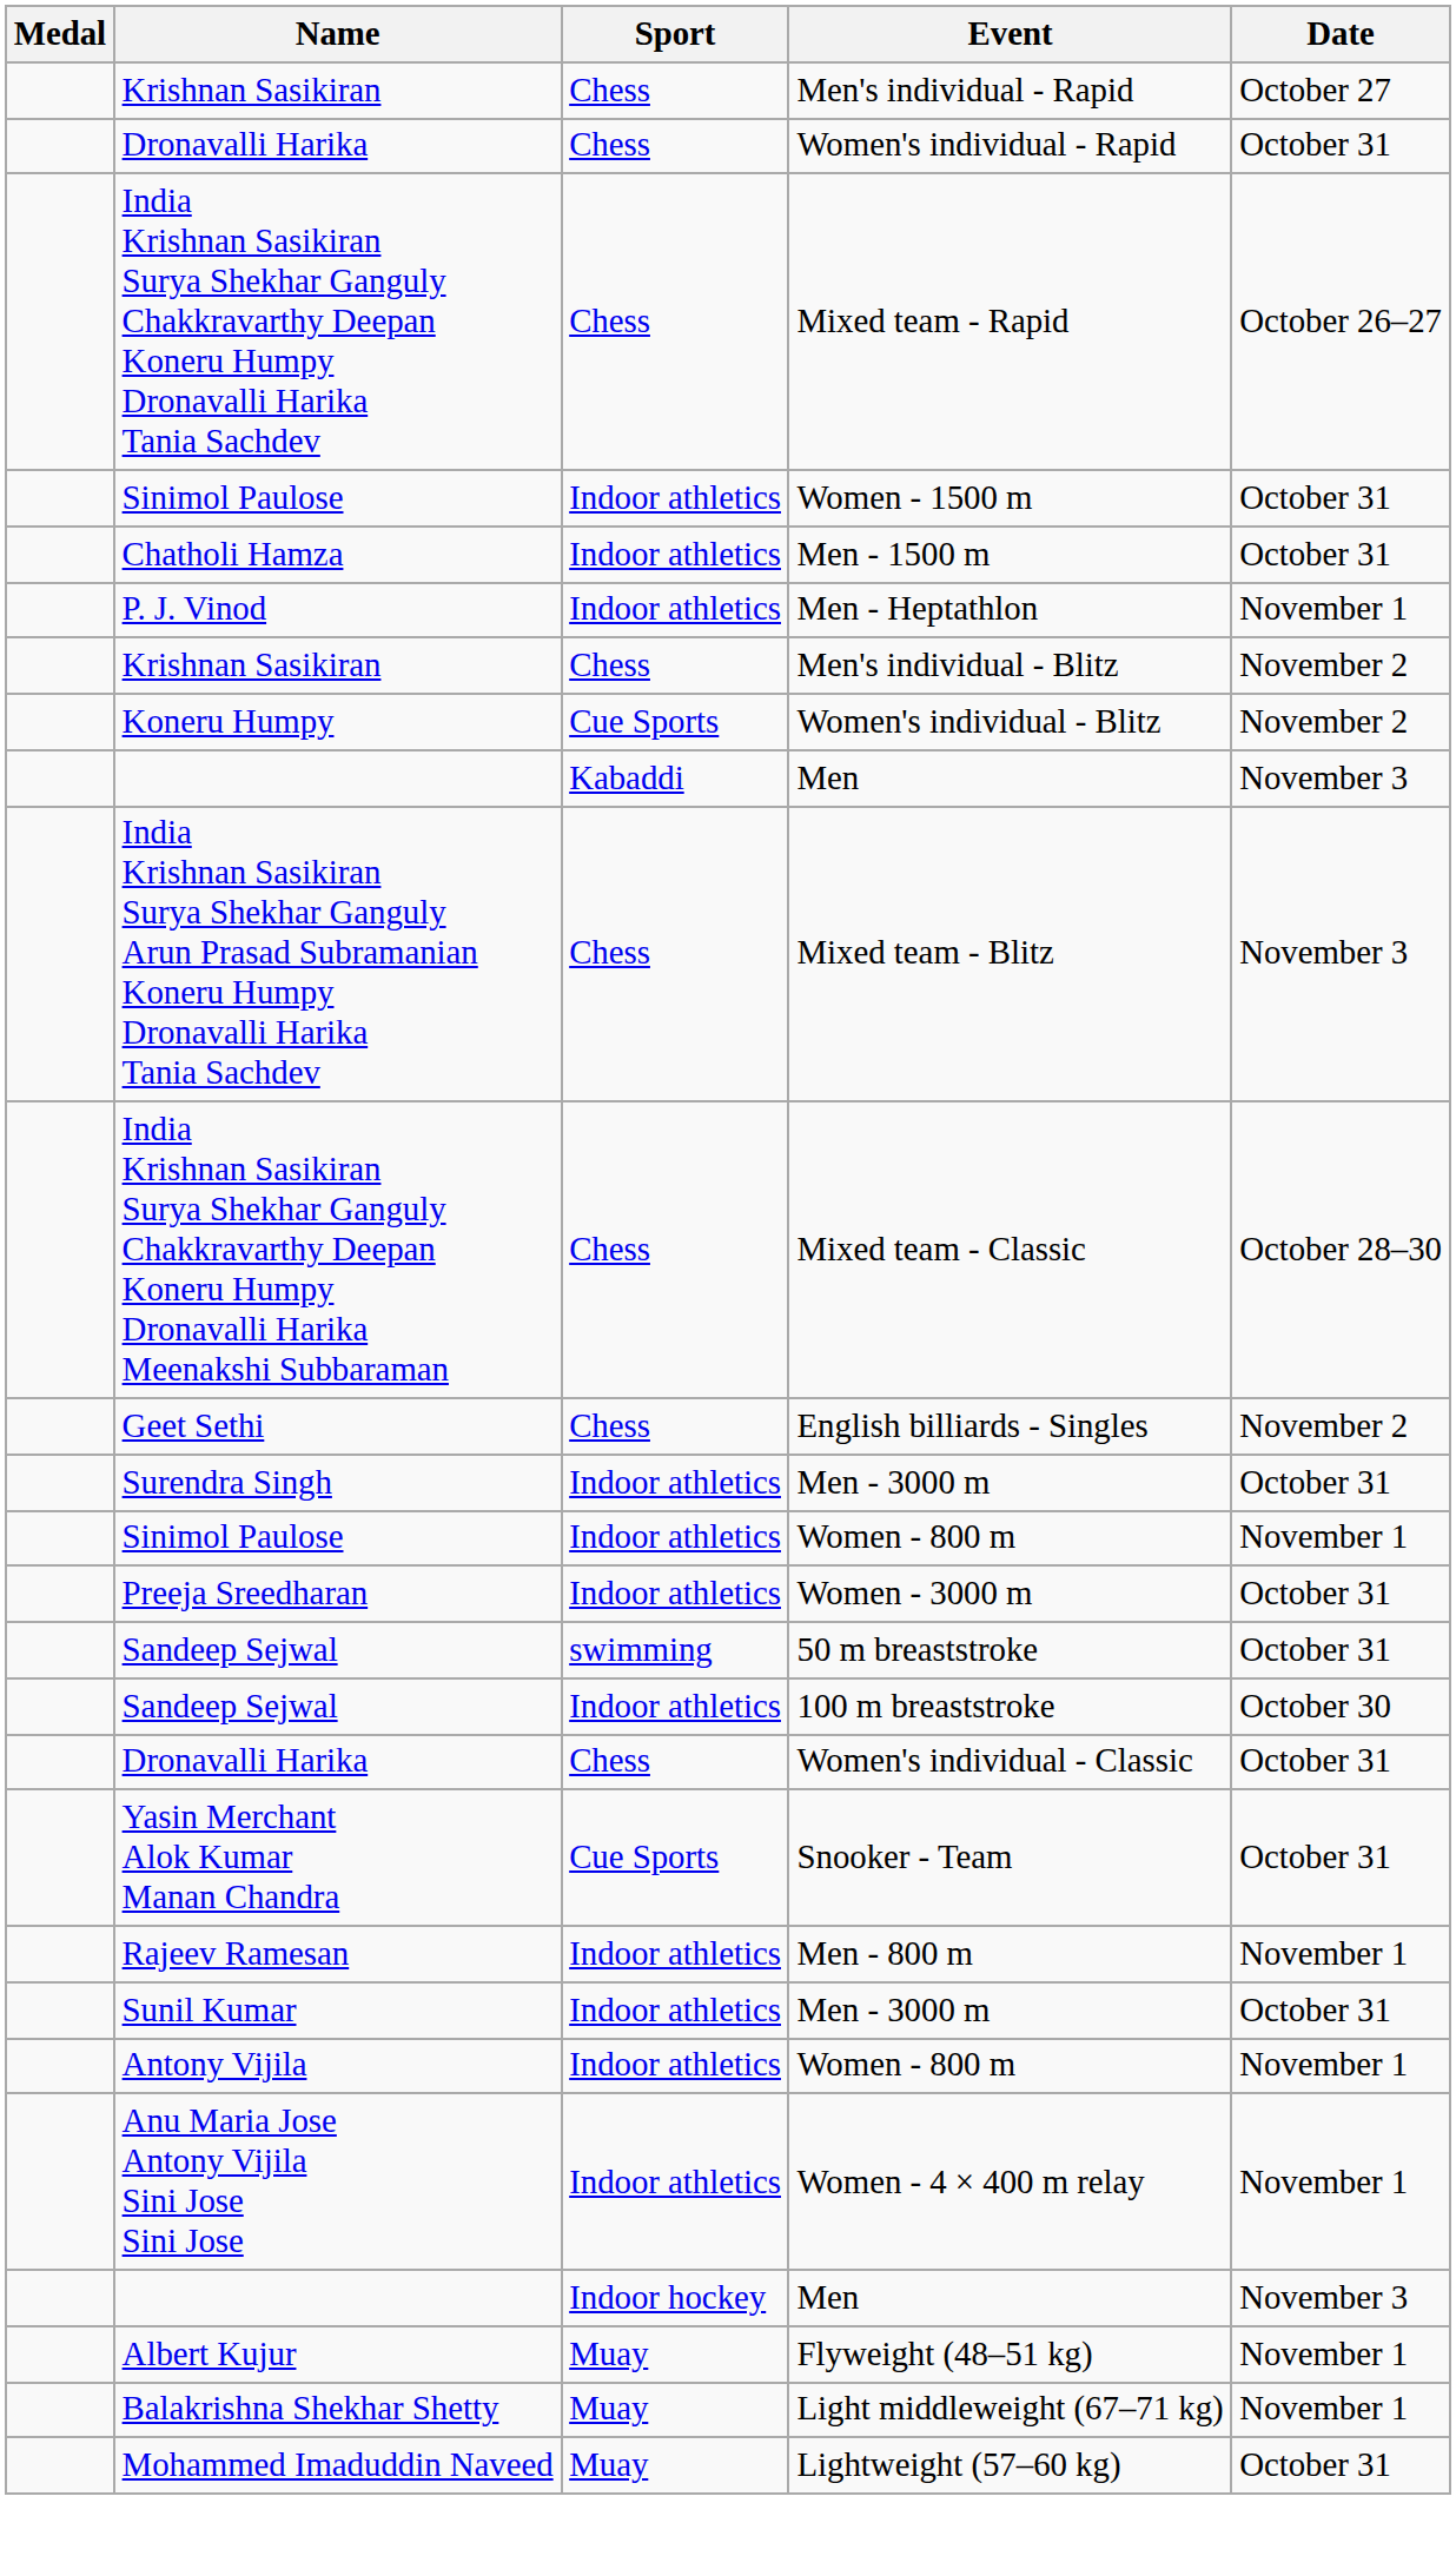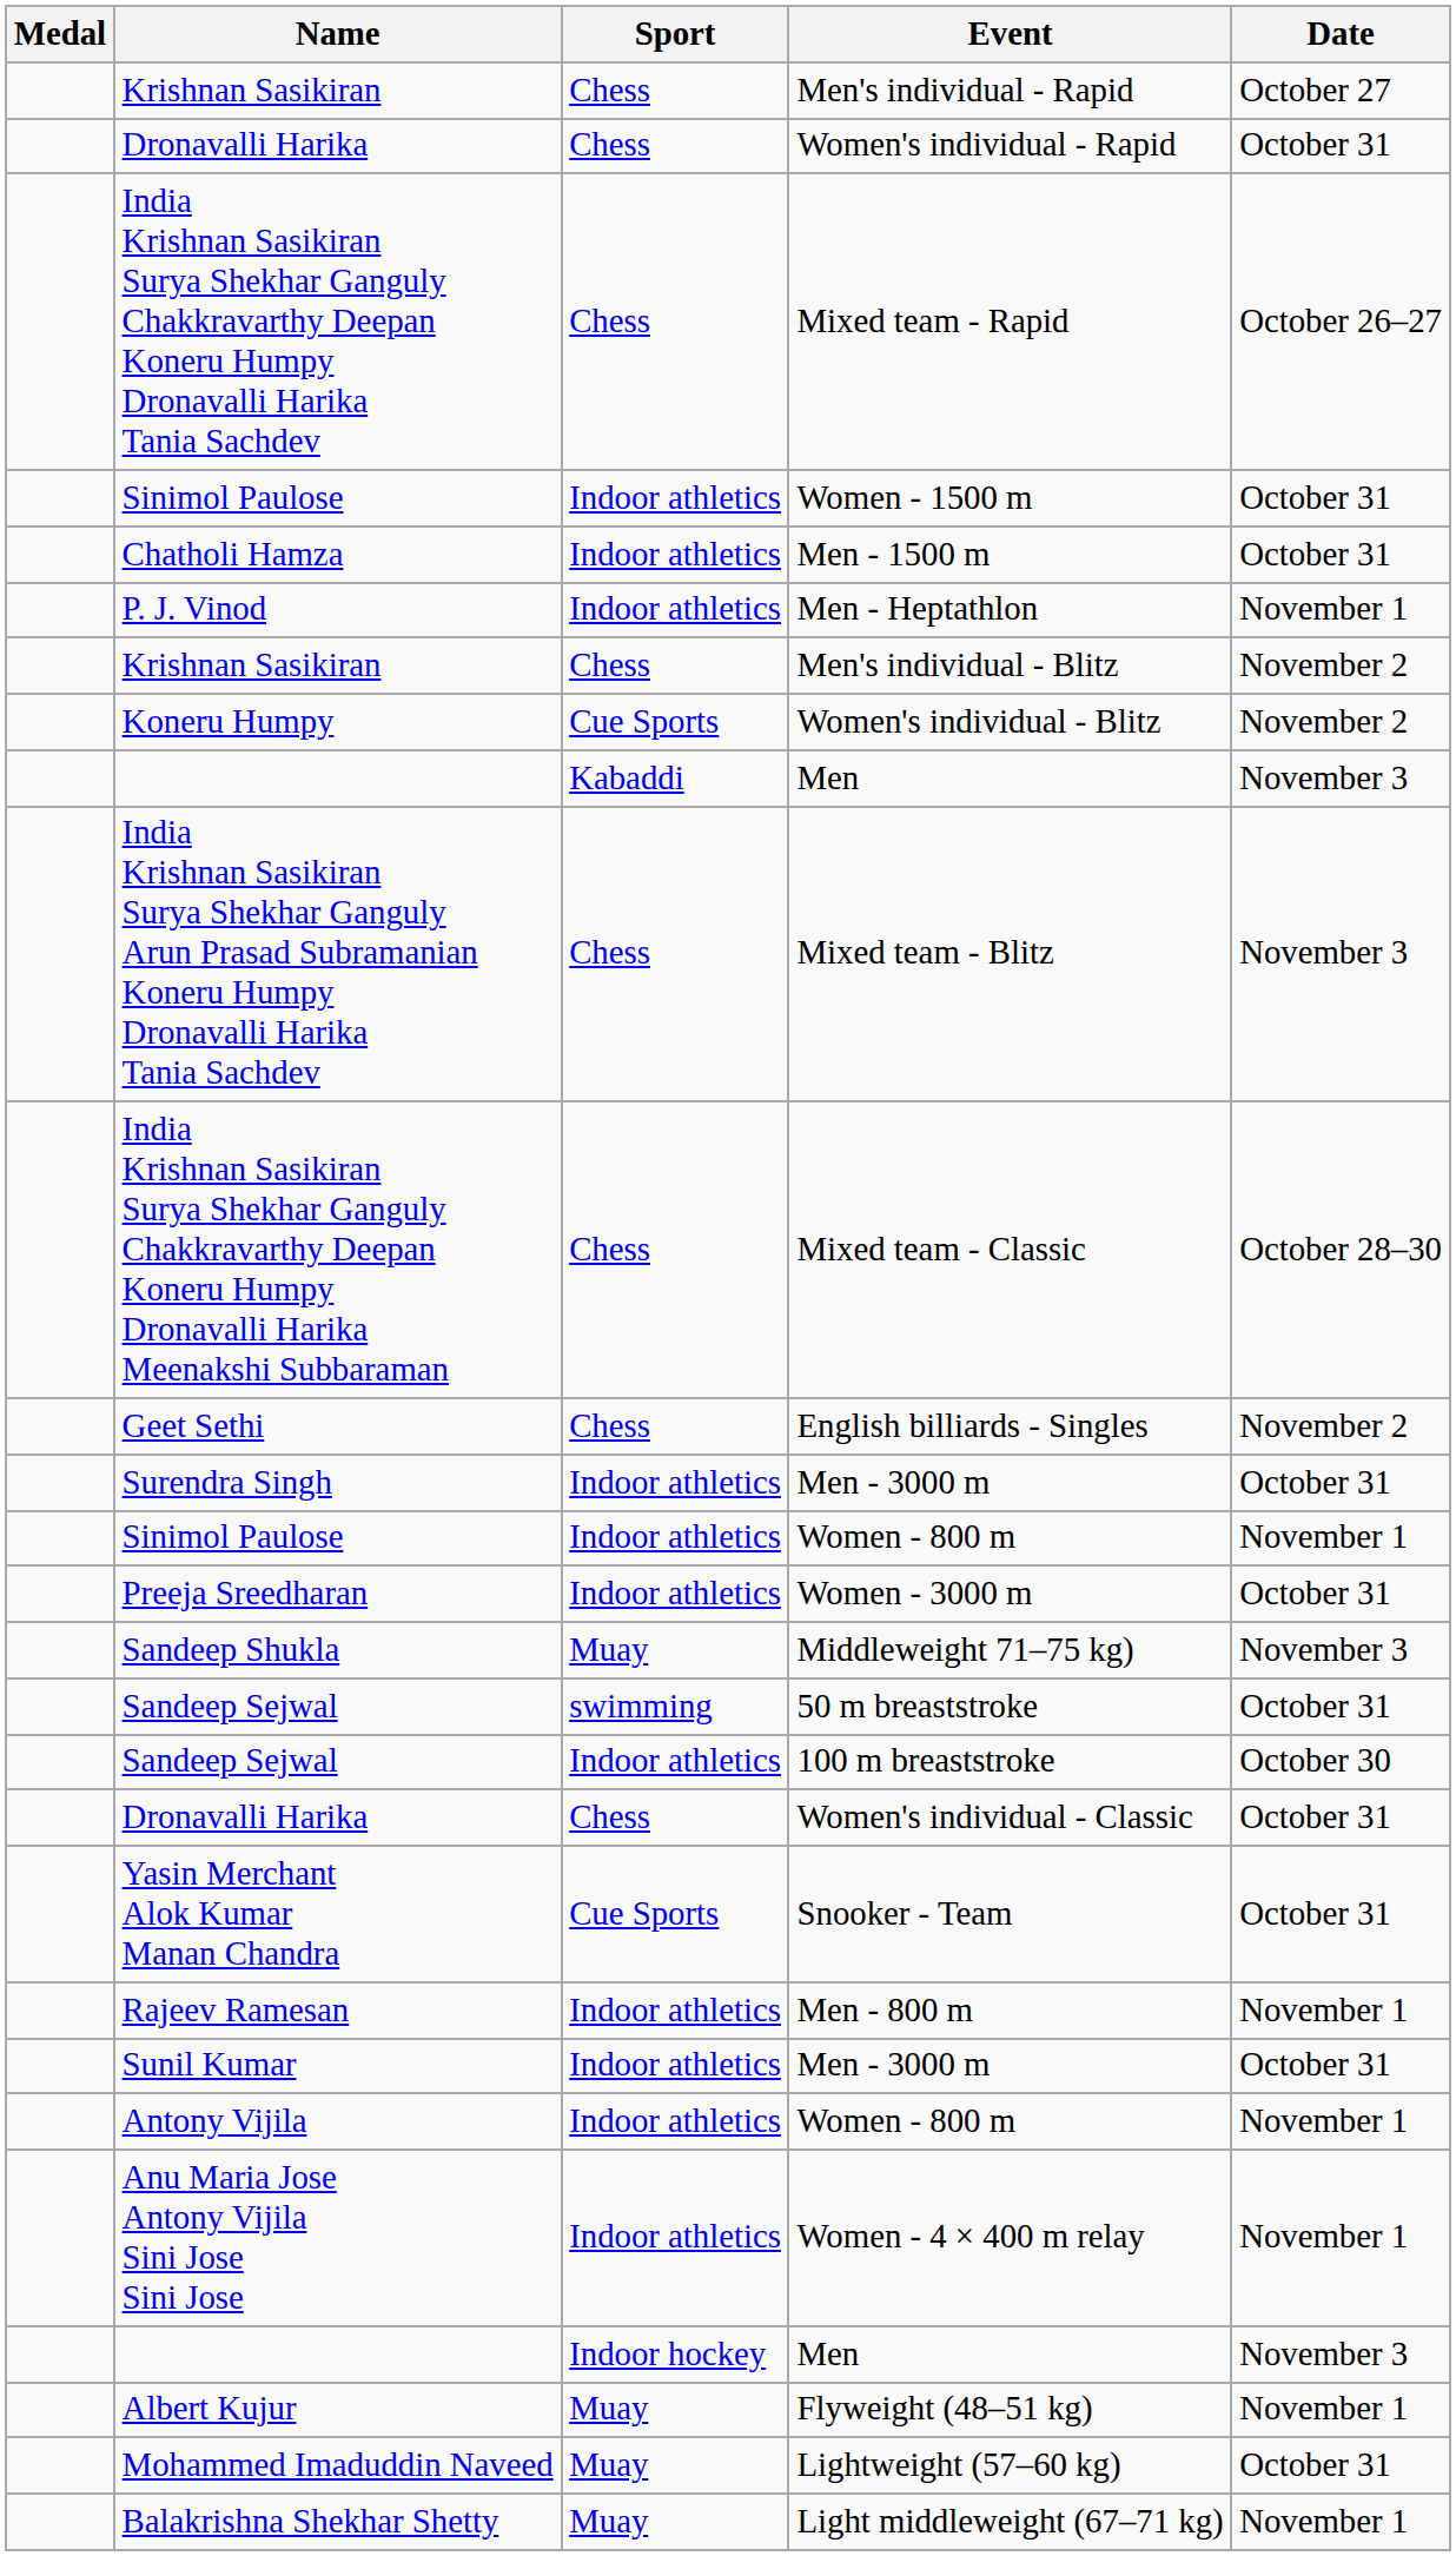 <table class="wikitable sortable" style="font-size:90%">
 <tr>
 <th>Medal</th>
 <th>Name</th>
 <th>Sport</th>
 <th>Event</th>
 <th>Date</th>
 </tr>
 <tr>
 <td></td>
 <td><a href='#'>Krishnan Sasikiran</a></td>
 <td><a href='#'>Chess</a></td>
 <td>Men's individual - Rapid</td>
 <td>October 27</td>
 </tr>
 <tr>
 <td></td>
 <td><a href='#'>Dronavalli Harika</a></td>
 <td><a href='#'>Chess</a></td>
 <td>Women's individual - Rapid</td>
 <td>October 31</td>
 </tr>
 <tr>
 <td></td>
 <td><a href='#'>India</a><br> <a href='#'>Krishnan Sasikiran</a><br><a href='#'>Surya Shekhar Ganguly</a><br><a href='#'>Chakkravarthy Deepan</a><br><a href='#'>Koneru Humpy</a><br><a href='#'>Dronavalli Harika</a><br><a href='#'>Tania Sachdev</a></td>
 <td><a href='#'>Chess</a></td>
 <td>Mixed team - Rapid</td>
 <td>October 26–27</td>
 </tr>
 <tr>
 <td></td>
 <td><a href='#'>Sinimol Paulose</a></td>
 <td><a href='#'>Indoor athletics</a></td>
 <td>Women - 1500 m</td>
 <td>October 31</td>
 </tr>
 <tr>
 <td></td>
 <td><a href='#'>Chatholi Hamza</a></td>
 <td><a href='#'>Indoor athletics</a></td>
 <td>Men - 1500 m</td>
 <td>October 31</td>
 </tr>
 <tr>
 <td></td>
 <td><a href='#'>P. J. Vinod</a></td>
 <td><a href='#'>Indoor athletics</a></td>
 <td>Men - Heptathlon</td>
 <td>November 1</td>
 </tr>
 <tr>
 <td></td>
 <td><a href='#'>Krishnan Sasikiran</a></td>
 <td><a href='#'>Chess</a></td>
 <td>Men's individual - Blitz</td>
 <td>November 2</td>
 </tr>
 <tr>
 <td></td>
 <td><a href='#'>Koneru Humpy</a></td>
 <td><a href='#'>Cue Sports</a></td>
 <td>Women's individual - Blitz</td>
 <td>November 2</td>
 </tr>
 <tr>
 <td></td>
 <td></td>
 <td><a href='#'>Kabaddi</a></td>
 <td>Men</td>
 <td>November 3</td>
 </tr>
 <tr>
 <td></td>
 <td><a href='#'>India</a><br> <a href='#'>Krishnan Sasikiran</a><br><a href='#'>Surya Shekhar Ganguly</a><br><a href='#'>Arun Prasad Subramanian</a><br><a href='#'>Koneru Humpy</a><br><a href='#'>Dronavalli Harika</a><br><a href='#'>Tania Sachdev</a></td>
 <td><a href='#'>Chess</a></td>
 <td>Mixed team - Blitz</td>
 <td>November 3</td>
 </tr>
 <tr>
 <td></td>
 <td><a href='#'>India</a><br> <a href='#'>Krishnan Sasikiran</a><br><a href='#'>Surya Shekhar Ganguly</a><br><a href='#'>Chakkravarthy Deepan</a><br><a href='#'>Koneru Humpy</a><br><a href='#'>Dronavalli Harika</a><br><a href='#'>Meenakshi Subbaraman</a></td>
 <td><a href='#'>Chess</a></td>
 <td>Mixed team - Classic</td>
 <td>October 28–30</td>
 </tr>
 <tr>
 <td></td>
 <td><a href='#'>Geet Sethi</a></td>
 <td><a href='#'>Chess</a></td>
 <td>English billiards - Singles</td>
 <td>November 2</td>
 </tr>
 <tr>
 <td></td>
 <td><a href='#'>Surendra Singh</a></td>
 <td><a href='#'>Indoor athletics</a></td>
 <td>Men - 3000 m</td>
 <td>October 31</td>
 </tr>
 <tr>
 <td></td>
 <td><a href='#'>Sinimol Paulose</a></td>
 <td><a href='#'>Indoor athletics</a></td>
 <td>Women - 800 m</td>
 <td>November 1</td>
 </tr>
 <tr>
 <td></td>
 <td><a href='#'>Preeja Sreedharan</a></td>
 <td><a href='#'>Indoor athletics</a></td>
 <td>Women - 3000 m</td>
 <td>October 31</td>
 </tr>
 <tr>
 <td></td>
+<td><a href='#'>Sandeep Shukla</a></td>
+<td><a href='#'>Muay</a></td>
+<td>Middleweight 71–75 kg)</td>
+<td>November 3</td>
+</tr>
+<tr>
+<td></td>
 <td><a href='#'>Sandeep Sejwal</a></td>
 <td><a href='#'>swimming</a></td>
 <td>50 m breaststroke</td>
 <td>October 31</td>
 </tr>
 <tr>
 <td></td>
 <td><a href='#'>Sandeep Sejwal</a></td>
 <td><a href='#'>Indoor athletics</a></td>
 <td>100 m breaststroke</td>
 <td>October 30</td>
 </tr>
 <tr>
 <td></td>
 <td><a href='#'>Dronavalli Harika</a></td>
 <td><a href='#'>Chess</a></td>
 <td>Women's individual - Classic</td>
 <td>October 31</td>
 </tr>
 <tr>
 <td></td>
 <td><a href='#'>Yasin Merchant</a><br><a href='#'>Alok Kumar</a><br><a href='#'>Manan Chandra</a></td>
 <td><a href='#'>Cue Sports</a></td>
 <td>Snooker - Team</td>
 <td>October 31</td>
 </tr>
 <tr>
 <td></td>
 <td><a href='#'>Rajeev Ramesan</a></td>
 <td><a href='#'>Indoor athletics</a></td>
 <td>Men - 800 m</td>
 <td>November 1</td>
 </tr>
 <tr>
 <td></td>
 <td><a href='#'>Sunil Kumar</a></td>
 <td><a href='#'>Indoor athletics</a></td>
 <td>Men - 3000 m</td>
 <td>October 31</td>
 </tr>
 <tr>
 <td></td>
 <td><a href='#'>Antony Vijila</a></td>
 <td><a href='#'>Indoor athletics</a></td>
 <td>Women - 800 m</td>
 <td>November 1</td>
 </tr>
 <tr>
 <td></td>
 <td><a href='#'>Anu Maria Jose</a><br><a href='#'>Antony Vijila</a><br><a href='#'>Sini Jose</a><br><a href='#'>Sini Jose</a></td>
 <td><a href='#'>Indoor athletics</a></td>
 <td>Women - 4 × 400 m relay</td>
 <td>November 1</td>
 </tr>
 <tr>
 <td></td>
 <td></td>
 <td><a href='#'>Indoor hockey</a></td>
 <td>Men</td>
 <td>November 3</td>
 </tr>
 <tr>
 <td></td>
 <td><a href='#'>Albert Kujur</a></td>
 <td><a href='#'>Muay</a></td>
 <td>Flyweight (48–51 kg)</td>
 <td>November 1</td>
 </tr>
 <tr>
 <td></td>
+<td><a href='#'>Mohammed Imaduddin Naveed</a></td>
+<td><a href='#'>Muay</a></td>
+<td>Lightweight (57–60 kg)</td>
+<td>October 31</td>
+</tr>
+<tr>
+<td></td>
 <td><a href='#'>Balakrishna Shekhar Shetty</a></td>
 <td><a href='#'>Muay</a></td>
 <td>Light middleweight (67–71 kg)</td>
 <td>November 1</td>
 </tr>
-<tr>
-<td></td>
-<td><a href='#'>Mohammed Imaduddin Naveed</a></td>
-<td><a href='#'>Muay</a></td>
-<td>Lightweight (57–60 kg)</td>
-<td>October 31</td>
-</tr>
 </table>
